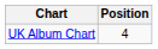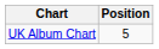 <table class="wikitable">
 <tr>
 <th>Chart</th>
 <th>Position</th>
 </tr>
 <tr>
 <td><a href='#'>UK Album Chart</a></td>
-<td align="center">4</td>
+<td align="center">5</td>
 </tr>
 </table>
